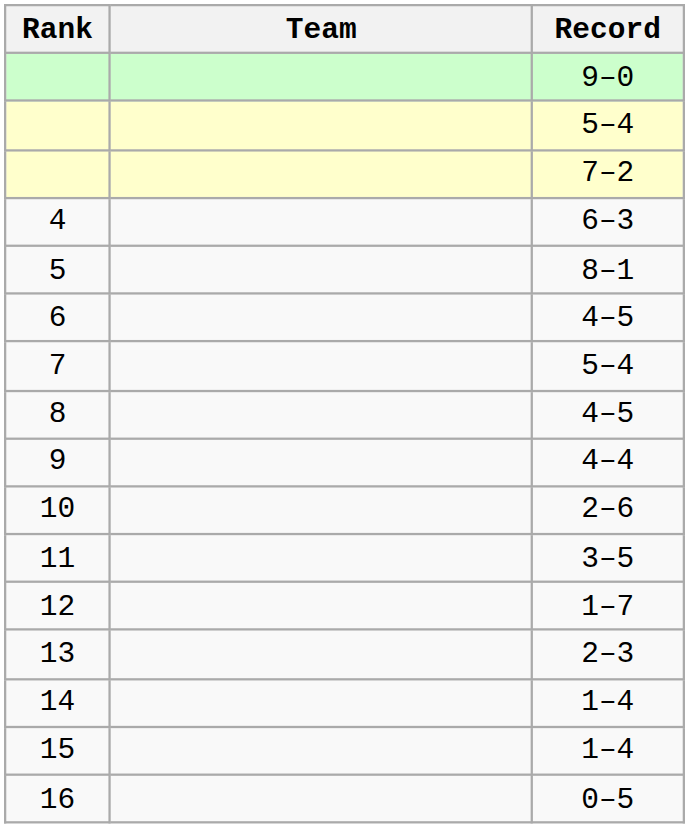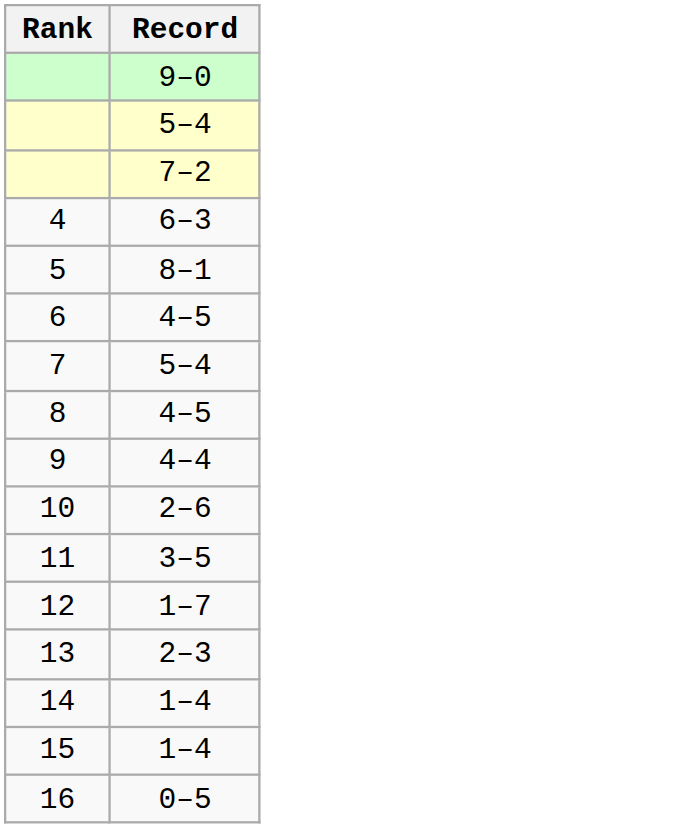 <table class="wikitable" style="text-align: center;">
 <tr>
 <th width=40>Rank</th>
-<th width=180>Team</th>
 <th width=60>Record</th>
 </tr>
 <tr bgcolor="#ccffcc">
 <td></td>
-<td align=left></td>
 <td>9–0</td>
 </tr>
 <tr bgcolor="#ffffcc">
 <td></td>
-<td align=left></td>
 <td>5–4</td>
 </tr>
 <tr bgcolor="#ffffcc">
 <td></td>
-<td align=left></td>
 <td>7–2</td>
 </tr>
 <tr align=center>
 <td>4</td>
-<td align=left></td>
 <td>6–3</td>
 </tr>
 <tr align=center>
 <td>5</td>
-<td align=left></td>
 <td>8–1</td>
 </tr>
 <tr align=center>
 <td>6</td>
-<td align=left></td>
 <td>4–5</td>
 </tr>
 <tr align=center>
 <td>7</td>
-<td align=left></td>
 <td>5–4</td>
 </tr>
 <tr align=center>
 <td>8</td>
-<td align=left></td>
 <td>4–5</td>
 </tr>
 <tr align=center>
 <td>9</td>
-<td align=left></td>
 <td>4–4</td>
 </tr>
 <tr align=center>
 <td>10</td>
-<td align=left></td>
 <td>2–6</td>
 </tr>
 <tr align=center>
 <td>11</td>
-<td align=left></td>
 <td>3–5</td>
 </tr>
 <tr align=center>
 <td>12</td>
-<td align=left></td>
 <td>1–7</td>
 </tr>
 <tr align=center>
 <td>13</td>
-<td align=left></td>
 <td>2–3</td>
 </tr>
 <tr align=center>
 <td>14</td>
-<td align=left></td>
 <td>1–4</td>
 </tr>
 <tr align=center>
 <td>15</td>
-<td align=left></td>
 <td>1–4</td>
 </tr>
 <tr align=center>
 <td>16</td>
-<td align=left></td>
 <td>0–5</td>
 </tr>
 </table>
